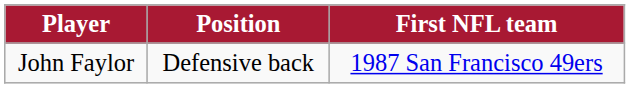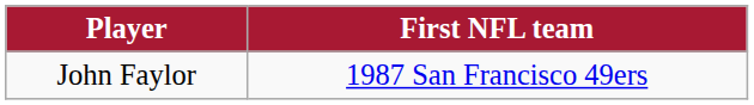 <table class="wikitable" width="65%">
 <tr align="center"  style="background:#A81933;color:#FFFFFF;">
 <td><strong>Player</strong></td>
-<td><strong>Position</strong></td>
 <td><strong>First NFL team</strong></td>
 </tr>
 <tr align="center" bgcolor="">
 <td>John Faylor</td>
-<td>Defensive back</td>
 <td><a href='#'>1987 San Francisco 49ers</a></td>
 </tr>
 </table>
